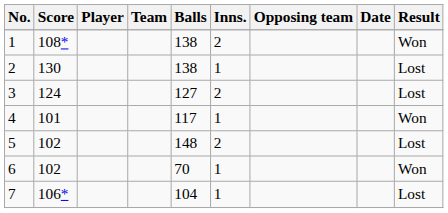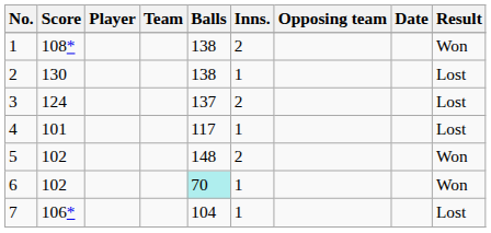 <table class="wikitable sortable" style="font-size:95%">
 <tr>
 <th>No.</th>
 <th>Score</th>
 <th>Player</th>
 <th>Team</th>
 <th>Balls</th>
 <th>Inns.</th>
 <th>Opposing team</th>
 <th>Date</th>
 <th>Result</th>
 </tr>
 <tr>
 </tr>
 <tr>
 <td>1</td>
 <td> 108<a href='#'>*</a></td>
 <td></td>
 <td></td>
 <td> 138</td>
 <td>2</td>
 <td></td>
 <td></td>
 <td>Won</td>
 </tr>
 <tr>
 <td>2</td>
 <td> 130</td>
 <td></td>
 <td></td>
 <td> 138</td>
 <td>1</td>
 <td></td>
 <td></td>
 <td>Lost</td>
 </tr>
 <tr>
 <td>3</td>
 <td> 124</td>
 <td></td>
 <td></td>
-<td> 127</td>
+<td> 137</td>
 <td>2</td>
 <td></td>
 <td></td>
 <td>Lost</td>
 </tr>
 <tr>
 <td>4</td>
 <td> 101</td>
 <td></td>
 <td></td>
 <td> 117</td>
 <td>1</td>
 <td></td>
 <td></td>
-<td>Won</td>
+<td>Lost</td>
 </tr>
 <tr>
 <td>5</td>
 <td> 102</td>
 <td></td>
 <td></td>
 <td> 148</td>
 <td>2</td>
 <td></td>
 <td></td>
-<td>Lost</td>
+<td>Won</td>
 </tr>
 <tr>
 <td>6</td>
 <td> 102</td>
 <td></td>
 <td></td>
-<td> 70</td>
+<td style="background: paleturquoise;"> 70</td>
 <td>1</td>
 <td></td>
 <td></td>
 <td>Won</td>
 </tr>
 <tr>
 <td>7</td>
 <td> 106<a href='#'>*</a></td>
 <td></td>
 <td></td>
 <td> 104</td>
 <td>1</td>
 <td></td>
 <td></td>
 <td>Lost</td>
 </tr>
 <tr>
 </tr>
 </table>
